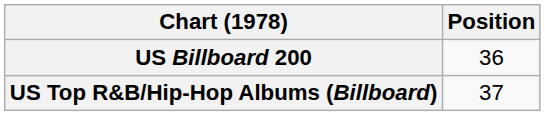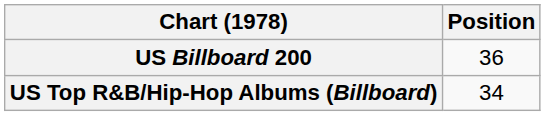 <table class="wikitable sortable plainrowheaders" style="text-align:center">
 <tr>
 <th scope="col">Chart (1978)</th>
 <th scope="col">Position</th>
 </tr>
 <tr>
 <th scope="row">US <em>Billboard</em> 200</th>
 <td>36</td>
 </tr>
 <tr>
 <th scope="row">US Top R&B/Hip-Hop Albums (<em>Billboard</em>)</th>
-<td>37</td>
+<td>34</td>
 </tr>
 </table>
